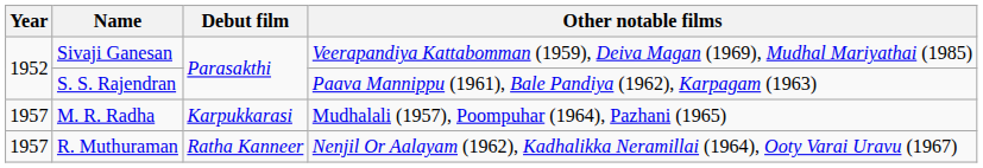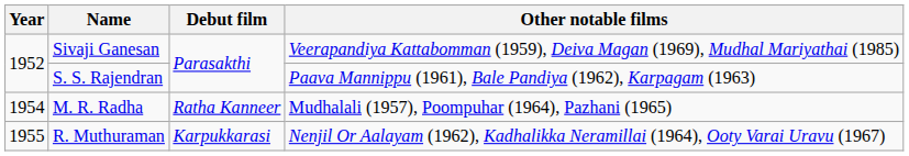 <table class="wikitable sortable" style="font-size:95%;">
 <tr>
 <th>Year</th>
 <th>Name</th>
 <th>Debut film</th>
 <th class=unsortable>Other notable films</th>
 </tr>
 <tr>
 <td rowspan="2">1952</td>
 <td><a href='#'>Sivaji Ganesan</a></td>
 <td rowspan="2"><em><a href='#'>Parasakthi</a></em></td>
 <td><em><a href='#'>Veerapandiya Kattabomman</a></em> (1959), <em><a href='#'>Deiva Magan</a></em> (1969), <em><a href='#'>Mudhal Mariyathai</a></em> (1985)</td>
 </tr>
 <tr>
 <td><a href='#'>S. S. Rajendran</a></td>
 <td><em><a href='#'>Paava Mannippu</a></em> (1961), <em><a href='#'>Bale Pandiya</a></em> (1962), <em><a href='#'>Karpagam</a></em> (1963)</td>
 </tr>
 <tr>
-<td>1957</td>
+<td>1954</td>
 <td><a href='#'>M. R. Radha</a></td>
-<td><em><a href='#'>Karpukkarasi</a></em></td>
+<td><em><a href='#'>Ratha Kanneer</a></em></td>
 <td><a href='#'>Mudhalali</a> (1957), <a href='#'>Poompuhar</a> (1964), <a href='#'>Pazhani</a> (1965)</td>
 </tr>
 <tr>
-<td>1957</td>
+<td>1955</td>
 <td><a href='#'>R. Muthuraman</a></td>
-<td><em><a href='#'>Ratha Kanneer</a></em></td>
+<td><em><a href='#'>Karpukkarasi</a></em></td>
 <td><em><a href='#'>Nenjil Or Aalayam</a></em> (1962), <em><a href='#'>Kadhalikka Neramillai</a></em> (1964), <em><a href='#'>Ooty Varai Uravu</a></em> (1967)</td>
 </tr>
 </table>
